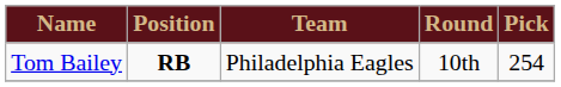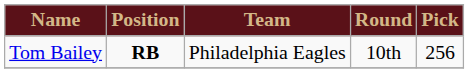 <table class="wikitable" style="text-align: center;">
 <tr>
 <th style="background:#5a1118; color:#d3b787;">Name</th>
 <th style="background:#5a1118; color:#d3b787;">Position</th>
 <th style="background:#5a1118; color:#d3b787;">Team</th>
 <th style="background:#5a1118; color:#d3b787;">Round</th>
 <th style="background:#5a1118; color:#d3b787;">Pick</th>
 </tr>
 <tr>
 <td><a href='#'>Tom Bailey</a></td>
 <td><strong>RB</strong></td>
 <td>Philadelphia Eagles</td>
 <td>10th</td>
-<td>254</td>
+<td>256</td>
 </tr>
 <tr>
 </tr>
 </table>
